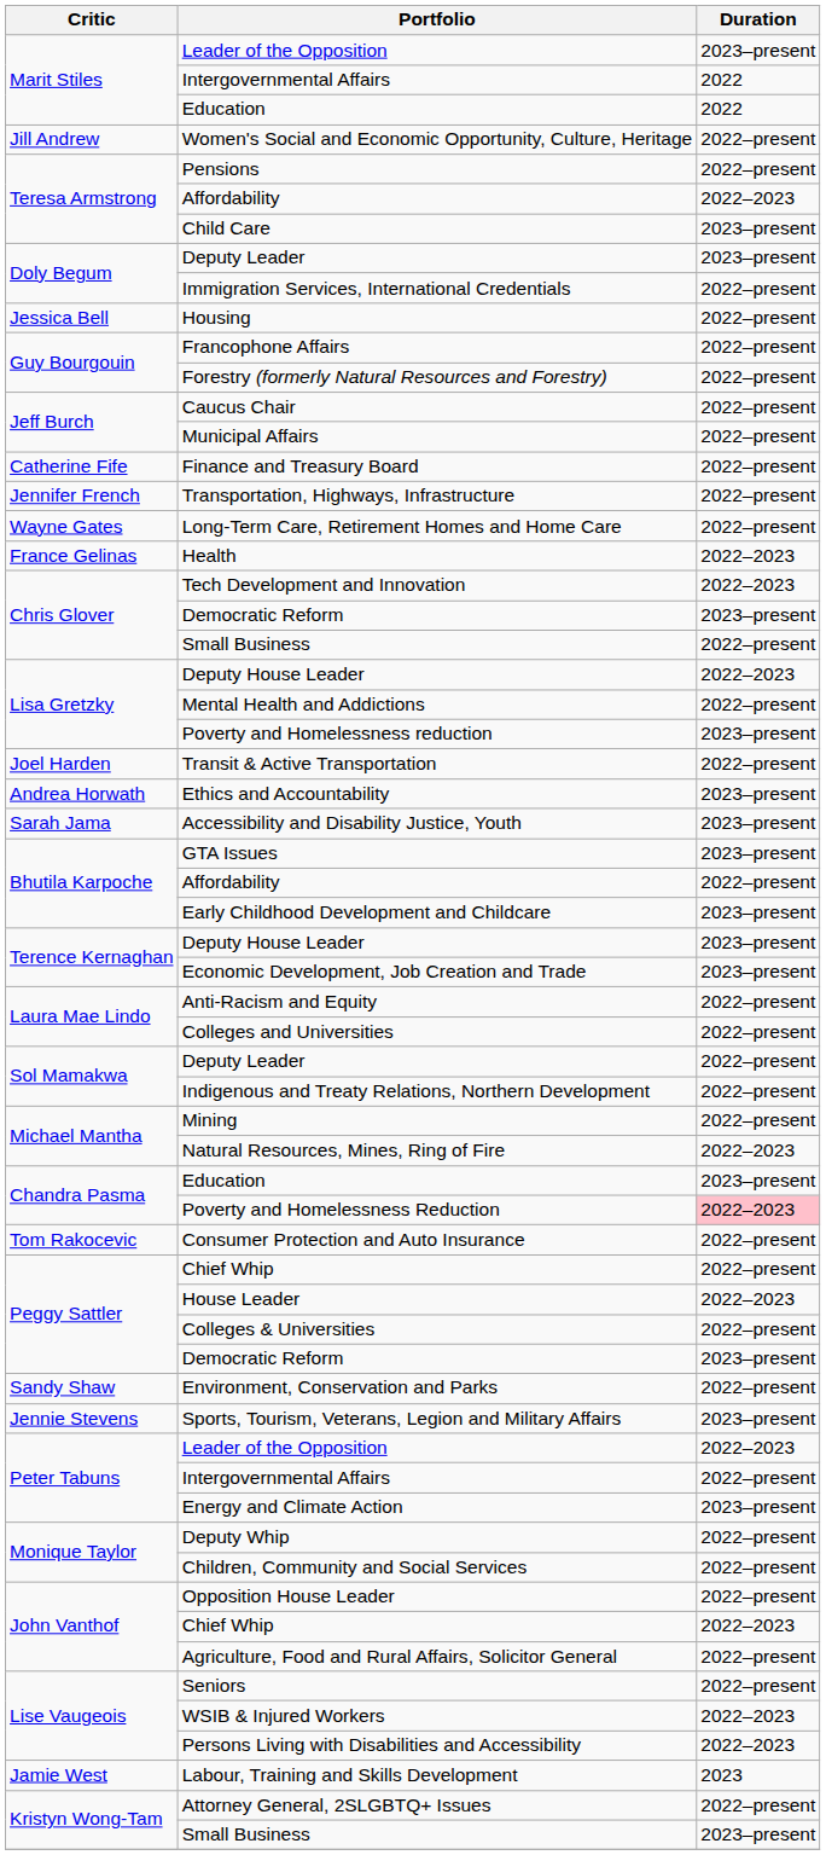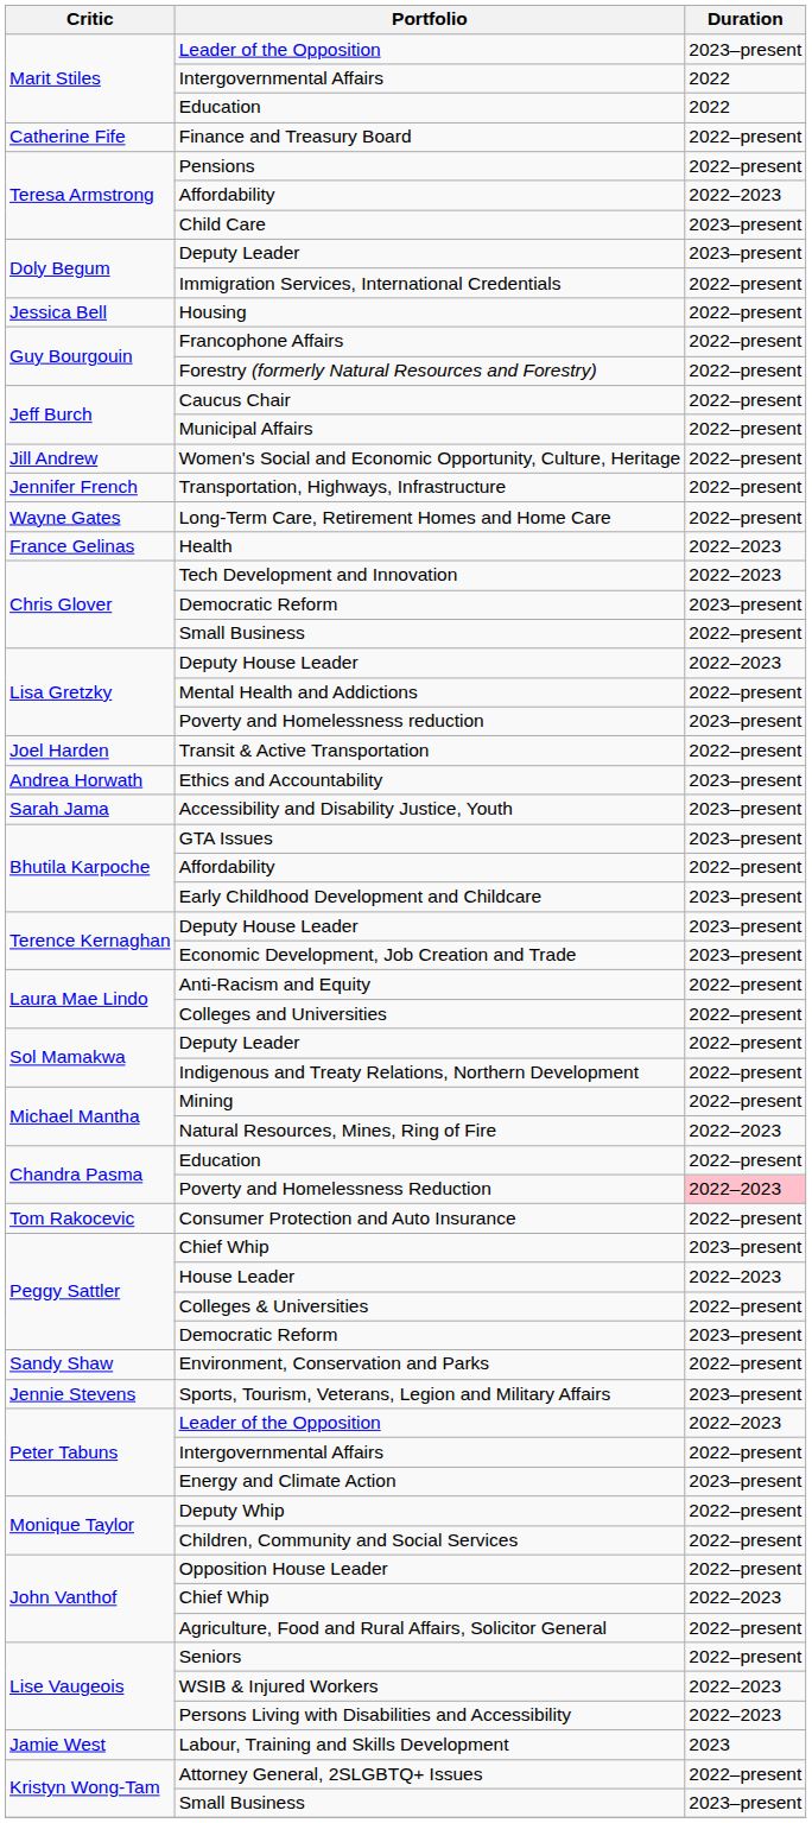 <table class="wikitable">
 <tr>
 <th>Critic</th>
 <th>Portfolio</th>
 <th>Duration</th>
 </tr>
 <tr>
 <td rowspan=3><a href='#'>Marit Stiles</a></td>
 <td><a href='#'>Leader of the Opposition</a></td>
 <td>2023–present</td>
 </tr>
 <tr>
 <td>Intergovernmental Affairs</td>
 <td>2022</td>
 </tr>
 <tr>
 <td>Education</td>
 <td>2022</td>
 </tr>
 <tr>
-<td><a href='#'>Jill Andrew</a></td>
-<td>Women's Social and Economic Opportunity, Culture, Heritage</td>
+<td><a href='#'>Catherine Fife</a></td>
+<td>Finance and Treasury Board</td>
 <td>2022–present</td>
 </tr>
 <tr>
 <td rowspan=3><a href='#'>Teresa Armstrong</a></td>
 <td>Pensions</td>
 <td>2022–present</td>
 </tr>
 <tr>
 <td>Affordability</td>
 <td>2022–2023</td>
 </tr>
 <tr>
 <td>Child Care</td>
 <td>2023–present</td>
 </tr>
 <tr>
 <td rowspan=2><a href='#'>Doly Begum</a></td>
 <td>Deputy Leader</td>
 <td>2023–present</td>
 </tr>
 <tr>
 <td>Immigration Services, International Credentials</td>
 <td>2022–present</td>
 </tr>
 <tr>
 <td><a href='#'>Jessica Bell</a></td>
 <td>Housing</td>
 <td>2022–present</td>
 </tr>
 <tr>
 <td rowspan=2><a href='#'>Guy Bourgouin</a></td>
 <td>Francophone Affairs</td>
 <td>2022–present</td>
 </tr>
 <tr>
 <td>Forestry <em>(formerly Natural Resources and Forestry)</em></td>
 <td>2022–present</td>
 </tr>
 <tr>
 <td rowspan=2><a href='#'>Jeff Burch</a></td>
 <td>Caucus Chair</td>
 <td>2022–present</td>
 </tr>
 <tr>
 <td>Municipal Affairs</td>
 <td>2022–present</td>
 </tr>
 <tr>
-<td><a href='#'>Catherine Fife</a></td>
-<td>Finance and Treasury Board</td>
+<td><a href='#'>Jill Andrew</a></td>
+<td>Women's Social and Economic Opportunity, Culture, Heritage</td>
 <td>2022–present</td>
 </tr>
 <tr>
 <td><a href='#'>Jennifer French</a></td>
 <td>Transportation, Highways, Infrastructure</td>
 <td>2022–present</td>
 </tr>
 <tr>
 <td><a href='#'>Wayne Gates</a></td>
 <td>Long-Term Care, Retirement Homes and Home Care</td>
 <td>2022–present</td>
 </tr>
 <tr>
 <td><a href='#'>France Gelinas</a></td>
 <td>Health</td>
 <td>2022–2023</td>
 </tr>
 <tr>
 <td rowspan=3><a href='#'>Chris Glover</a></td>
 <td>Tech Development and Innovation</td>
 <td>2022–2023</td>
 </tr>
 <tr>
 <td>Democratic Reform</td>
 <td>2023–present</td>
 </tr>
 <tr>
 <td>Small Business</td>
 <td>2022–present</td>
 </tr>
 <tr>
 <td rowspan=3><a href='#'>Lisa Gretzky</a></td>
 <td>Deputy House Leader</td>
 <td>2022–2023</td>
 </tr>
 <tr>
 <td>Mental Health and Addictions</td>
 <td>2022–present</td>
 </tr>
 <tr>
 <td>Poverty and Homelessness reduction</td>
 <td>2023–present</td>
 </tr>
 <tr>
 <td><a href='#'>Joel Harden</a></td>
 <td>Transit & Active Transportation</td>
 <td>2022–present</td>
 </tr>
 <tr>
 <td><a href='#'>Andrea Horwath</a></td>
 <td>Ethics and Accountability</td>
 <td>2023–present</td>
 </tr>
 <tr>
 <td><a href='#'>Sarah Jama</a></td>
 <td>Accessibility and Disability Justice, Youth</td>
 <td>2023–present</td>
 </tr>
 <tr>
 <td rowspan=3><a href='#'>Bhutila Karpoche</a></td>
 <td>GTA Issues</td>
 <td>2023–present</td>
 </tr>
 <tr>
 <td>Affordability</td>
 <td>2022–present</td>
 </tr>
 <tr>
 <td>Early Childhood Development and Childcare</td>
 <td>2023–present</td>
 </tr>
 <tr>
 <td rowspan=2><a href='#'>Terence Kernaghan</a></td>
 <td>Deputy House Leader</td>
 <td>2023–present</td>
 </tr>
 <tr>
 <td>Economic Development, Job Creation and Trade</td>
 <td>2023–present</td>
 </tr>
 <tr>
 <td rowspan=2><a href='#'>Laura Mae Lindo</a></td>
 <td>Anti-Racism and Equity</td>
 <td>2022–present</td>
 </tr>
 <tr>
 <td>Colleges and Universities</td>
 <td>2022–present</td>
 </tr>
 <tr>
 <td rowspan=2><a href='#'>Sol Mamakwa</a></td>
 <td>Deputy Leader</td>
 <td>2022–present</td>
 </tr>
 <tr>
 <td>Indigenous and Treaty Relations, Northern Development</td>
 <td>2022–present</td>
 </tr>
 <tr>
 <td rowspan=2><a href='#'>Michael Mantha</a></td>
 <td>Mining</td>
 <td>2022–present</td>
 </tr>
 <tr>
 <td>Natural Resources, Mines, Ring of Fire</td>
 <td>2022–2023</td>
 </tr>
 <tr>
 <td rowspan=2><a href='#'>Chandra Pasma</a></td>
 <td>Education</td>
-<td>2023–present</td>
+<td>2022–present</td>
 </tr>
 <tr>
 <td>Poverty and Homelessness Reduction</td>
 <td style="background: pink;">2022–2023</td>
 </tr>
 <tr>
 <td><a href='#'>Tom Rakocevic</a></td>
 <td>Consumer Protection and Auto Insurance</td>
 <td>2022–present</td>
 </tr>
 <tr>
 <td rowspan=4><a href='#'>Peggy Sattler</a></td>
 <td>Chief Whip</td>
-<td>2022–present</td>
+<td>2023–present</td>
 </tr>
 <tr>
 <td>House Leader</td>
 <td>2022–2023</td>
 </tr>
 <tr>
 <td>Colleges & Universities</td>
 <td>2022–present</td>
 </tr>
 <tr>
 <td>Democratic Reform</td>
 <td>2023–present</td>
 </tr>
 <tr>
 <td><a href='#'>Sandy Shaw</a></td>
 <td>Environment, Conservation and Parks</td>
 <td>2022–present</td>
 </tr>
 <tr>
 <td><a href='#'>Jennie Stevens</a></td>
 <td>Sports, Tourism, Veterans, Legion and Military Affairs</td>
 <td>2023–present</td>
 </tr>
 <tr>
 <td rowspan=3><a href='#'>Peter Tabuns</a></td>
 <td><a href='#'>Leader of the Opposition</a></td>
 <td>2022–2023</td>
 </tr>
 <tr>
 <td>Intergovernmental Affairs</td>
 <td>2022–present</td>
 </tr>
 <tr>
 <td>Energy and Climate Action</td>
 <td>2023–present</td>
 </tr>
 <tr>
 <td rowspan=2><a href='#'>Monique Taylor</a></td>
 <td>Deputy Whip</td>
 <td>2022–present</td>
 </tr>
 <tr>
 <td>Children, Community and Social Services</td>
 <td>2022–present</td>
 </tr>
 <tr>
 <td rowspan=3><a href='#'>John Vanthof</a></td>
 <td>Opposition House Leader</td>
 <td>2022–present</td>
 </tr>
 <tr>
 <td>Chief Whip</td>
 <td>2022–2023</td>
 </tr>
 <tr>
 <td>Agriculture, Food and Rural Affairs, Solicitor General</td>
 <td>2022–present</td>
 </tr>
 <tr>
 <td rowspan=3><a href='#'>Lise Vaugeois</a></td>
 <td>Seniors</td>
 <td>2022–present</td>
 </tr>
 <tr>
 <td>WSIB & Injured Workers</td>
 <td>2022–2023</td>
 </tr>
 <tr>
 <td>Persons Living with Disabilities and Accessibility</td>
 <td>2022–2023</td>
 </tr>
 <tr>
 <td><a href='#'>Jamie West</a></td>
 <td>Labour, Training and Skills Development</td>
 <td>2023</td>
 </tr>
 <tr>
 <td rowspan=2><a href='#'>Kristyn Wong-Tam</a></td>
 <td>Attorney General, 2SLGBTQ+ Issues</td>
 <td>2022–present</td>
 </tr>
 <tr>
 <td>Small Business</td>
 <td>2023–present</td>
 </tr>
 <tr>
 </tr>
 </table>
